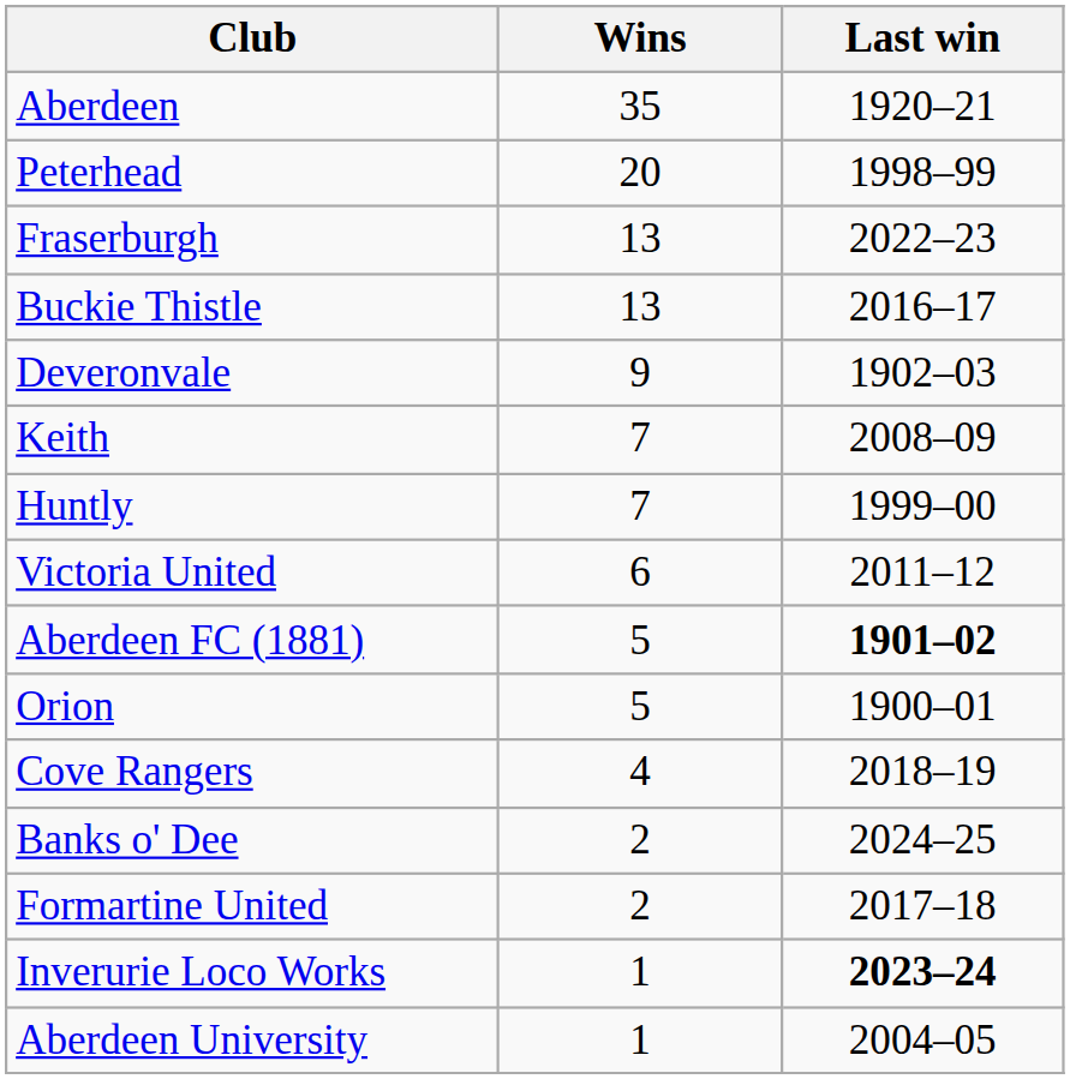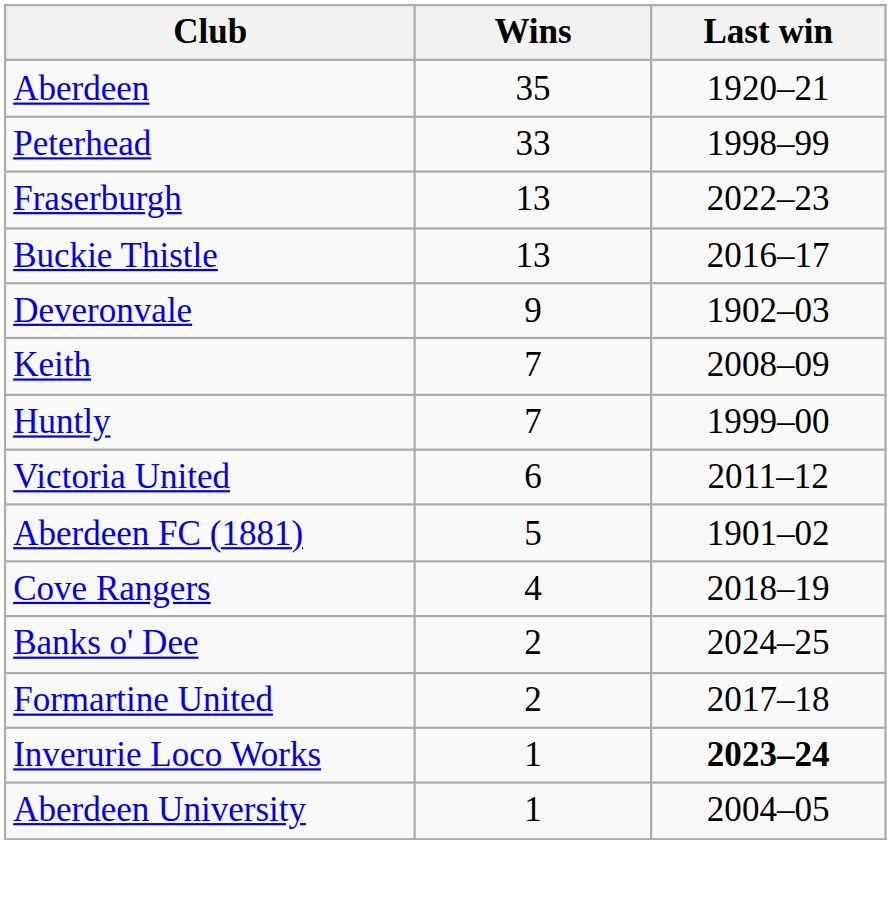 <table class="wikitable" style="text-align: center;">
 <tr>
 <th width=180>Club</th>
 <th width=100>Wins</th>
 <th width=100>Last win</th>
 </tr>
 <tr>
 <td align=left><a href='#'>Aberdeen</a></td>
 <td>35</td>
 <td>1920–21</td>
 </tr>
 <tr>
 <td align=left><a href='#'>Peterhead</a></td>
-<td>20</td>
+<td>33</td>
 <td>1998–99</td>
 </tr>
 <tr>
 <td align=left><a href='#'>Fraserburgh</a></td>
 <td>13</td>
 <td>2022–23</td>
 </tr>
 <tr>
 <td align=left><a href='#'>Buckie Thistle</a></td>
 <td>13</td>
 <td>2016–17</td>
 </tr>
 <tr>
 <td align=left><a href='#'>Deveronvale</a></td>
 <td>9</td>
 <td>1902–03</td>
 </tr>
 <tr>
 <td align=left><a href='#'>Keith</a></td>
 <td>7</td>
 <td>2008–09</td>
 </tr>
 <tr>
 <td align=left><a href='#'>Huntly</a></td>
 <td>7</td>
 <td>1999–00</td>
 </tr>
 <tr>
 <td align=left><a href='#'>Victoria United</a></td>
 <td>6</td>
 <td>2011–12</td>
 </tr>
 <tr>
 <td align=left><a href='#'>Aberdeen FC (1881)</a></td>
 <td>5</td>
-<td><strong>1901–02</strong></td>
-</tr>
-<tr>
-<td align=left><a href='#'>Orion</a></td>
-<td>5</td>
-<td>1900–01</td>
+<td>1901–02</td>
 </tr>
 <tr>
 <td align=left><a href='#'>Cove Rangers</a></td>
 <td>4</td>
 <td>2018–19</td>
 </tr>
 <tr>
 <td align=left><a href='#'>Banks o' Dee</a></td>
 <td>2</td>
 <td>2024–25</td>
 </tr>
 <tr>
 <td align=left><a href='#'>Formartine United</a></td>
 <td>2</td>
 <td>2017–18</td>
 </tr>
 <tr>
 <td align=left><a href='#'>Inverurie Loco Works</a></td>
 <td>1</td>
 <td><strong>2023–24</strong></td>
 </tr>
 <tr>
 <td align=left><a href='#'>Aberdeen University</a></td>
 <td>1</td>
 <td>2004–05</td>
 </tr>
 <tr>
 </tr>
 </table>
